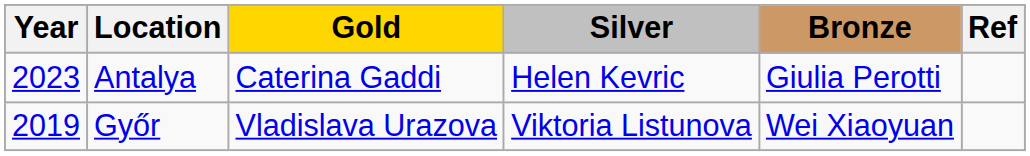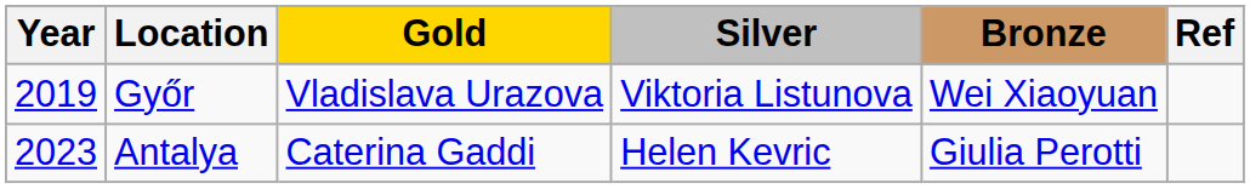 <table class="wikitable">
 <tr>
 <th>Year</th>
 <th>Location</th>
 <th style="background-color:gold;">Gold</th>
 <th style="background-color:silver;">Silver</th>
 <th style="background-color:#cc9966;">Bronze</th>
 <th>Ref</th>
 </tr>
 <tr>
+<td><a href='#'>2019</a></td>
+<td> <a href='#'>Győr</a></td>
+<td> <a href='#'>Vladislava Urazova</a></td>
+<td> <a href='#'>Viktoria Listunova</a></td>
+<td> <a href='#'>Wei Xiaoyuan</a></td>
+<td></td>
+</tr>
+<tr>
 <td><a href='#'>2023</a></td>
 <td> <a href='#'>Antalya</a></td>
 <td> <a href='#'>Caterina Gaddi</a></td>
 <td> <a href='#'>Helen Kevric</a></td>
 <td> <a href='#'>Giulia Perotti</a></td>
 <td></td>
 </tr>
-<tr>
-<td><a href='#'>2019</a></td>
-<td> <a href='#'>Győr</a></td>
-<td> <a href='#'>Vladislava Urazova</a></td>
-<td> <a href='#'>Viktoria Listunova</a></td>
-<td> <a href='#'>Wei Xiaoyuan</a></td>
-<td></td>
-</tr>
 </table>
